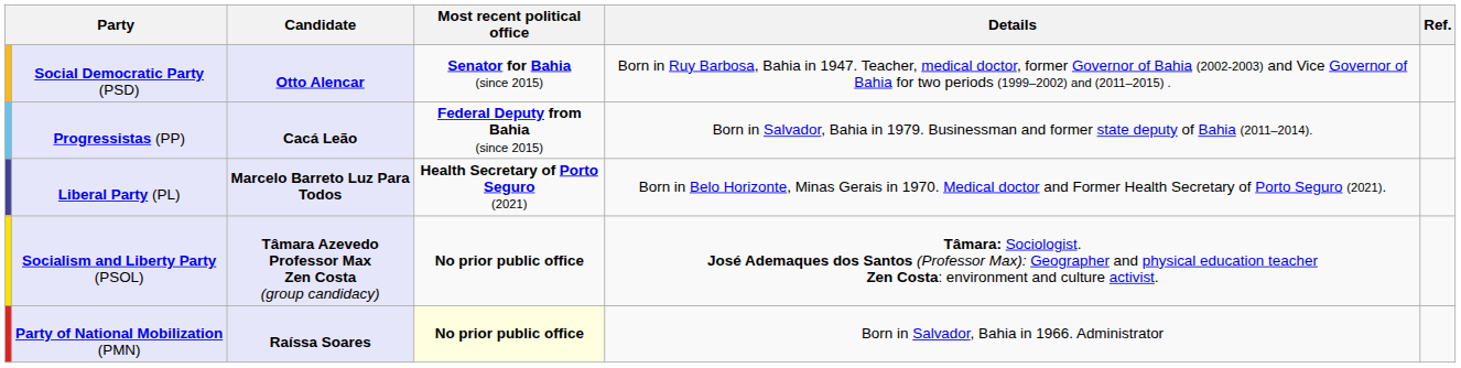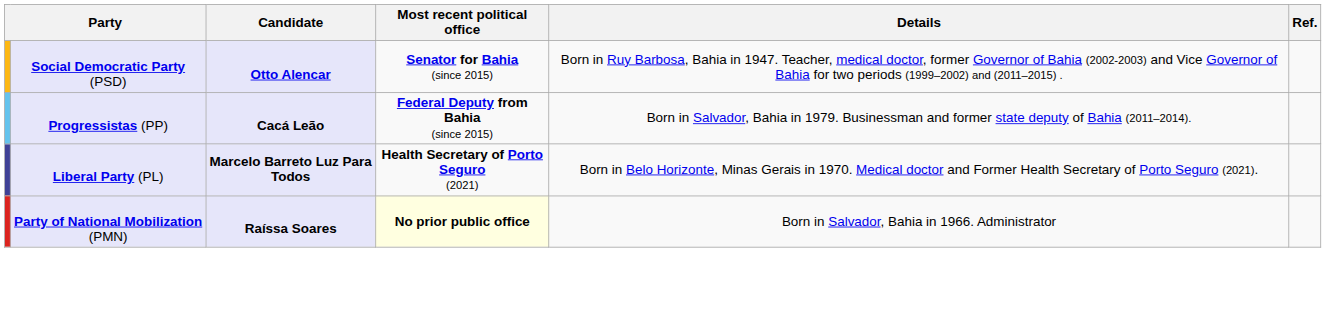 <table class="wikitable" style="text-align:center;">
 <tr>
 <th colspan="2">Party</th>
 <th>Candidate</th>
 <th>Most recent political office</th>
 <th>Details</th>
 <th>Ref.</th>
 </tr>
 <tr>
 <td style="background-color:#fdb813;"></td>
 <td style="background:lavender;"><br><a href='#'><strong>Social Democratic Party</strong></a> (PSD)</td>
 <td style="background:lavender;"><br><strong><a href='#'>Otto Alencar</a></strong></td>
 <td><strong><a href='#'>Senator</a> for <a href='#'>Bahia</a></strong><br><small>(since 2015)</small></td>
 <td>Born in <a href='#'>Ruy Barbosa</a>, Bahia in 1947. Teacher, <a href='#'>medical doctor</a>, former <a href='#'>Governor of Bahia</a> <small>(2002-2003)</small> and Vice <a href='#'>Governor of Bahia</a> for two periods <small>(1999–2002) and (2011–2015) .</small></td>
 <td></td>
 </tr>
 <tr>
 <td style="background-color:#64C3ED;"></td>
 <td style="background:lavender;"><br><strong><a href='#'>Progressistas</a></strong> (PP)</td>
 <td style="background:lavender;"><br><strong>Cacá Leão</strong></td>
 <td><strong><a href='#'>Federal Deputy</a> from Bahia</strong><br><small>(since 2015)</small></td>
 <td>Born in <a href='#'>Salvador</a>, Bahia in 1979. Businessman and former <a href='#'>state deputy</a> of <a href='#'>Bahia</a> <small>(2011–2014).</small></td>
 <td></td>
 </tr>
 <tr>
 <td style="background-color:#3F4196;"></td>
 <td style="background:lavender;"><strong></strong><br><a href='#'><strong>Liberal Party</strong></a> (PL)</td>
 <td style="background:lavender;"><strong>Marcelo Barreto Luz Para Todos</strong></td>
 <td><strong>Health Secretary of <a href='#'>Porto Seguro</a></strong><br><small>(2021)</small></td>
 <td>Born in <a href='#'>Belo Horizonte</a>, Minas Gerais in 1970. <a href='#'>Medical doctor</a> and Former Health Secretary of <a href='#'>Porto Seguro</a> <small>(2021)</small>.</td>
 <td></td>
 </tr>
 <tr>
-<td style="background-color:#FFE000;"></td>
-<td style="background:lavender;"><strong></strong><br><strong><a href='#'>Socialism and Liberty Party</a></strong> (PSOL)</td>
-<td style="background:lavender;"><br><strong>Tâmara Azevedo</strong><br><strong>Professor Max</strong><br><strong>Zen Costa</strong><br><em>(group candidacy)</em></td>
-<td><strong>No prior public office</strong></td>
-<td><strong>Tâmara:</strong> <a href='#'>Sociologist</a>.<br><strong>José Ademaques dos Santos</strong> <em>(Professor Max):</em> <a href='#'>Geographer</a> and <a href='#'>physical education teacher</a><br><strong>Zen Costa</strong>: environment and culture <a href='#'>activist</a>.</td>
-<td></td>
-</tr>
-<tr>
 <td style="background-color:#DC241f;"></td>
 <td style="background:lavender;"><strong></strong><br><strong><a href='#'>Party of National Mobilization</a></strong> (PMN)</td>
 <td style="background:lavender;"><br><strong>Raíssa Soares</strong></td>
 <td style="background: lightyellow;"><strong>No prior public office</strong></td>
 <td>Born in <a href='#'>Salvador</a>, Bahia in 1966.  Administrator</td>
 <td></td>
 </tr>
 </table>
